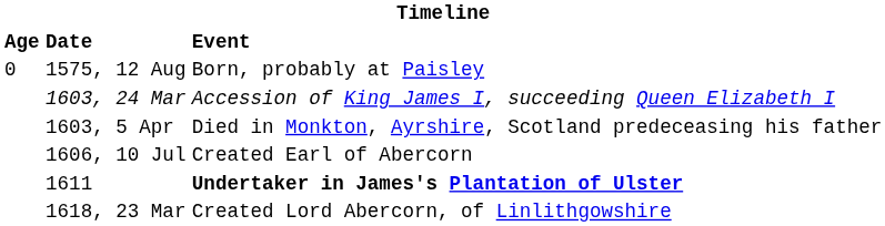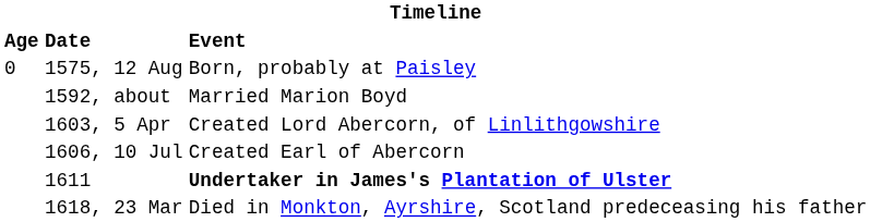 <table>
 <tr>
 <th colspan=3>Timeline</th>
 </tr>
 <tr>
 <th align="left">Age</th>
 <th align="left">Date</th>
 <th align="left">Event</th>
 </tr>
 <tr>
 <td>0</td>
 <td>1575, 12 Aug</td>
 <td>Born, probably at <a href='#'>Paisley</a></td>
 </tr>
 <tr>
 <td></td>
-<td><em>1603, 24 Mar</em></td>
-<td><em>Accession of <a href='#'>King James I</a>, succeeding <a href='#'>Queen Elizabeth I</a></em></td>
+<td>1592, about</td>
+<td>Married Marion Boyd</td>
 </tr>
 <tr>
 <td></td>
 <td>1603, 5 Apr</td>
-<td>Died in <a href='#'>Monkton</a>, <a href='#'>Ayrshire</a>, Scotland predeceasing his father</td>
+<td>Created Lord Abercorn, of <a href='#'>Linlithgowshire</a></td>
 </tr>
 <tr>
 <td></td>
 <td>1606, 10 Jul</td>
 <td>Created Earl of Abercorn</td>
 </tr>
 <tr>
 <td></td>
 <td>1611</td>
 <td><strong>Undertaker in James's <a href='#'>Plantation of Ulster</a></strong></td>
 </tr>
 <tr>
 <td></td>
 <td>1618, 23 Mar</td>
-<td>Created Lord Abercorn, of <a href='#'>Linlithgowshire</a></td>
+<td>Died in <a href='#'>Monkton</a>, <a href='#'>Ayrshire</a>, Scotland predeceasing his father</td>
 </tr>
 </table>
